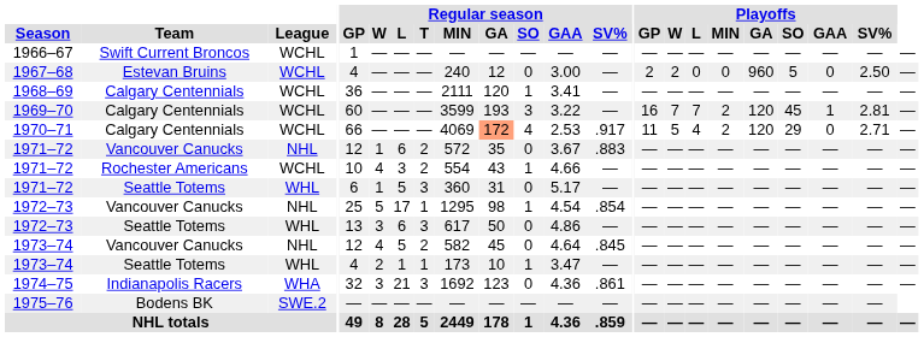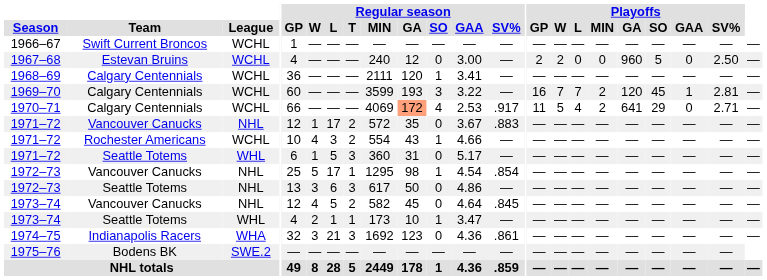 <table border="0" cellpadding="1" cellspacing="0" style="width:75%; text-align:center;">
 <tr bgcolor="#e0e0e0">
 <th colspan="3" bgcolor="#ffffff"></th>
 <th rowspan="99" bgcolor="#ffffff"></th>
 <th colspan="9" bgcolor="#e0e0e0"><a href='#'>Regular season</a></th>
 <th rowspan="99" bgcolor="#ffffff"></th>
 <th colspan="8" bgcolor="#e0e0e0"><a href='#'>Playoffs</a></th>
 </tr>
 <tr bgcolor="#e0e0e0">
 <th><a href='#'>Season</a></th>
 <th>Team</th>
 <th>League</th>
 <th>GP</th>
 <th>W</th>
 <th>L</th>
 <th>T</th>
 <th>MIN</th>
 <th>GA</th>
 <th><a href='#'>SO</a></th>
 <th><a href='#'>GAA</a></th>
 <th><a href='#'>SV%</a></th>
 <th>GP</th>
 <th>W</th>
 <th>L</th>
 <th>MIN</th>
 <th>GA</th>
 <th>SO</th>
 <th>GAA</th>
 <th>SV%</th>
 </tr>
 <tr>
 <td>1966–67</td>
 <td><a href='#'>Swift Current Broncos</a></td>
 <td>WCHL</td>
 <td>1</td>
 <td>—</td>
 <td>—</td>
 <td>—</td>
 <td>—</td>
 <td>—</td>
 <td>—</td>
 <td>—</td>
 <td>—</td>
 <td>—</td>
 <td>—</td>
 <td>—</td>
 <td>—</td>
 <td>—</td>
 <td>—</td>
 <td>—</td>
 <td>—</td>
 <td>—</td>
 </tr>
 <tr bgcolor="#f0f0f0">
 <td><a href='#'>1967–68</a></td>
 <td><a href='#'>Estevan Bruins</a></td>
 <td><a href='#'>WCHL</a></td>
 <td>4</td>
 <td>—</td>
 <td>—</td>
 <td>—</td>
 <td>240</td>
 <td>12</td>
 <td>0</td>
 <td>3.00</td>
 <td>—</td>
 <td>2</td>
 <td>2</td>
 <td>0</td>
 <td>0</td>
 <td>960</td>
 <td>5</td>
 <td>0</td>
 <td>2.50</td>
 <td>—</td>
 </tr>
 <tr>
 <td><a href='#'>1968–69</a></td>
 <td><a href='#'>Calgary Centennials</a></td>
 <td>WCHL</td>
 <td>36</td>
 <td>—</td>
 <td>—</td>
 <td>—</td>
 <td>2111</td>
 <td>120</td>
 <td>1</td>
 <td>3.41</td>
 <td>—</td>
 <td>—</td>
 <td>—</td>
 <td>—</td>
 <td>—</td>
 <td>—</td>
 <td>—</td>
 <td>—</td>
 <td>—</td>
 <td>—</td>
 </tr>
 <tr bgcolor="#f0f0f0">
 <td><a href='#'>1969–70</a></td>
 <td>Calgary Centennials</td>
 <td>WCHL</td>
 <td>60</td>
 <td>—</td>
 <td>—</td>
 <td>—</td>
 <td>3599</td>
 <td>193</td>
 <td>3</td>
 <td>3.22</td>
 <td>—</td>
 <td>16</td>
 <td>7</td>
 <td>7</td>
 <td>2</td>
 <td>120</td>
 <td>45</td>
 <td>1</td>
 <td>2.81</td>
 <td>—</td>
 </tr>
 <tr>
 <td><a href='#'>1970–71</a></td>
 <td>Calgary Centennials</td>
 <td>WCHL</td>
 <td>66</td>
 <td>—</td>
 <td>—</td>
 <td>—</td>
 <td>4069</td>
 <td style="background: lightsalmon;">172</td>
 <td>4</td>
 <td>2.53</td>
 <td>.917</td>
 <td>11</td>
 <td>5</td>
 <td>4</td>
 <td>2</td>
-<td>120</td>
+<td>641</td>
 <td>29</td>
 <td>0</td>
 <td>2.71</td>
 <td>—</td>
 </tr>
 <tr bgcolor="#f0f0f0">
 <td><a href='#'>1971–72</a></td>
 <td><a href='#'>Vancouver Canucks</a></td>
 <td><a href='#'>NHL</a></td>
 <td>12</td>
 <td>1</td>
-<td>6</td>
+<td>17</td>
 <td>2</td>
 <td>572</td>
 <td>35</td>
 <td>0</td>
 <td>3.67</td>
 <td>.883</td>
 <td>—</td>
 <td>—</td>
 <td>—</td>
 <td>—</td>
 <td>—</td>
 <td>—</td>
 <td>—</td>
 <td>—</td>
 <td>—</td>
 </tr>
 <tr>
 <td><a href='#'>1971–72</a></td>
 <td><a href='#'>Rochester Americans</a></td>
 <td>WCHL</td>
 <td>10</td>
 <td>4</td>
 <td>3</td>
 <td>2</td>
 <td>554</td>
 <td>43</td>
 <td>1</td>
 <td>4.66</td>
 <td>—</td>
 <td>—</td>
 <td>—</td>
 <td>—</td>
 <td>—</td>
 <td>—</td>
 <td>—</td>
 <td>—</td>
 <td>—</td>
 <td>—</td>
 </tr>
 <tr bgcolor="#f0f0f0">
 <td><a href='#'>1971–72</a></td>
 <td><a href='#'>Seattle Totems</a></td>
 <td><a href='#'>WHL</a></td>
 <td>6</td>
 <td>1</td>
 <td>5</td>
 <td>3</td>
 <td>360</td>
 <td>31</td>
 <td>0</td>
 <td>5.17</td>
 <td>—</td>
 <td>—</td>
 <td>—</td>
 <td>—</td>
 <td>—</td>
 <td>—</td>
 <td>—</td>
 <td>—</td>
 <td>—</td>
 <td>—</td>
 </tr>
 <tr>
 <td><a href='#'>1972–73</a></td>
 <td>Vancouver Canucks</td>
 <td>NHL</td>
 <td>25</td>
 <td>5</td>
 <td>17</td>
 <td>1</td>
 <td>1295</td>
 <td>98</td>
 <td>1</td>
 <td>4.54</td>
 <td>.854</td>
 <td>—</td>
 <td>—</td>
 <td>—</td>
 <td>—</td>
 <td>—</td>
 <td>—</td>
 <td>—</td>
 <td>—</td>
 <td>—</td>
 </tr>
 <tr bgcolor="#f0f0f0">
 <td><a href='#'>1972–73</a></td>
 <td>Seattle Totems</td>
-<td>WHL</td>
+<td>NHL</td>
 <td>13</td>
 <td>3</td>
 <td>6</td>
 <td>3</td>
 <td>617</td>
 <td>50</td>
 <td>0</td>
 <td>4.86</td>
 <td>—</td>
 <td>—</td>
 <td>—</td>
 <td>—</td>
 <td>—</td>
 <td>—</td>
 <td>—</td>
 <td>—</td>
 <td>—</td>
 <td>—</td>
 </tr>
 <tr>
 <td><a href='#'>1973–74</a></td>
 <td>Vancouver Canucks</td>
 <td>NHL</td>
 <td>12</td>
 <td>4</td>
 <td>5</td>
 <td>2</td>
 <td>582</td>
 <td>45</td>
 <td>0</td>
 <td>4.64</td>
 <td>.845</td>
 <td>—</td>
 <td>—</td>
 <td>—</td>
 <td>—</td>
 <td>—</td>
 <td>—</td>
 <td>—</td>
 <td>—</td>
 <td>—</td>
 </tr>
 <tr bgcolor="#f0f0f0">
 <td><a href='#'>1973–74</a></td>
 <td>Seattle Totems</td>
 <td>WHL</td>
 <td>4</td>
 <td>2</td>
 <td>1</td>
 <td>1</td>
 <td>173</td>
 <td>10</td>
 <td>1</td>
 <td>3.47</td>
 <td>—</td>
 <td>—</td>
 <td>—</td>
 <td>—</td>
 <td>—</td>
 <td>—</td>
 <td>—</td>
 <td>—</td>
 <td>—</td>
 <td>—</td>
 </tr>
 <tr>
 <td><a href='#'>1974–75</a></td>
 <td><a href='#'>Indianapolis Racers</a></td>
 <td><a href='#'>WHA</a></td>
 <td>32</td>
 <td>3</td>
 <td>21</td>
 <td>3</td>
 <td>1692</td>
 <td>123</td>
 <td>0</td>
 <td>4.36</td>
 <td>.861</td>
 <td>—</td>
 <td>—</td>
 <td>—</td>
 <td>—</td>
 <td>—</td>
 <td>—</td>
 <td>—</td>
 <td>—</td>
 <td>—</td>
 </tr>
 <tr bgcolor="#f0f0f0">
 <td><a href='#'>1975–76</a></td>
 <td>Bodens BK</td>
 <td><a href='#'>SWE.2</a></td>
 <td 22>—</td>
 <td>—</td>
 <td>—</td>
 <td>—</td>
 <td>—</td>
 <td>—</td>
 <td>—</td>
 <td>—</td>
 <td>—</td>
 <td>—</td>
 <td>—</td>
 <td>—</td>
 <td>—</td>
 <td>—</td>
 <td>—</td>
 <td>—</td>
 <td>—</td>
 </tr>
 <tr bgcolor="#e0e0e0">
 <th colspan=3>NHL totals</th>
 <th>49</th>
 <th>8</th>
 <th>28</th>
 <th>5</th>
 <th>2449</th>
 <th>178</th>
 <th>1</th>
 <th>4.36</th>
 <th>.859</th>
 <th>—</th>
 <th>—</th>
 <th>—</th>
 <th>—</th>
 <th>—</th>
 <th>—</th>
 <th>—</th>
 <th>—</th>
 <th>—</th>
 </tr>
 </table>
